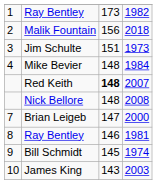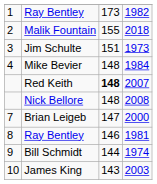 <table class="wikitable">
 <tr>
 </tr>
 <tr>
 <td>1</td>
 <td><a href='#'>Ray Bentley</a></td>
 <td>173</td>
 <td><a href='#'>1982</a></td>
 </tr>
 <tr>
 <td>2</td>
 <td><a href='#'>Malik Fountain</a></td>
-<td>156</td>
+<td>155</td>
 <td><a href='#'>2018</a></td>
 </tr>
 <tr>
 <td>3</td>
 <td>Jim Schulte</td>
 <td>151</td>
 <td><a href='#'>1973</a></td>
 </tr>
 <tr>
 <td>4</td>
 <td>Mike Bevier</td>
 <td>148</td>
 <td><a href='#'>1984</a></td>
 </tr>
 <tr>
 <td></td>
 <td>Red Keith</td>
 <td><strong>148</strong></td>
 <td><a href='#'>2007</a></td>
 </tr>
 <tr>
 <td></td>
 <td><a href='#'>Nick Bellore</a></td>
 <td>148</td>
 <td><a href='#'>2008</a></td>
 </tr>
 <tr>
 <td>7</td>
 <td>Brian Leigeb</td>
 <td>147</td>
 <td><a href='#'>2000</a></td>
 </tr>
 <tr>
 <td>8</td>
 <td><a href='#'>Ray Bentley</a></td>
 <td>146</td>
 <td><a href='#'>1981</a></td>
 </tr>
 <tr>
 <td>9</td>
 <td>Bill Schmidt</td>
-<td>145</td>
+<td>144</td>
 <td><a href='#'>1974</a></td>
 </tr>
 <tr>
 <td>10</td>
 <td>James King</td>
 <td>143</td>
 <td><a href='#'>2003</a></td>
 </tr>
 </table>
